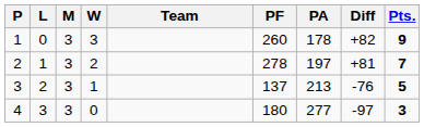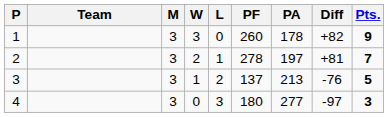 <table class=wikitable>
 <tr align=center>
 <th width=20px>P</th>
-<th width=20px>L</th>
+<th width=150px>Team</th>
 <th width=20px>M</th>
 <th width=20px>W</th>
-<th width=150px>Team</th>
+<th width=20px>L</th>
 <th width=40px>PF</th>
 <th width=40px>PA</th>
 <th width=40px>Diff</th>
 <th width=30px><a href='#'>Pts.</a></th>
 </tr>
 <tr align=center>
 <td>1</td>
-<td>0</td>
+<td align=left></td>
 <td>3</td>
 <td>3</td>
-<td align=left></td>
+<td>0</td>
 <td>260</td>
 <td>178</td>
 <td>+82</td>
 <td><strong>9</strong></td>
 </tr>
 <tr align=center>
 <td>2</td>
-<td>1</td>
+<td align=left></td>
 <td>3</td>
 <td>2</td>
-<td align=left></td>
+<td>1</td>
 <td>278</td>
 <td>197</td>
 <td>+81</td>
 <td><strong>7</strong></td>
 </tr>
 <tr align=center>
 <td>3</td>
-<td>2</td>
+<td align=left></td>
 <td>3</td>
 <td>1</td>
-<td align=left></td>
+<td>2</td>
 <td>137</td>
 <td>213</td>
 <td>-76</td>
 <td><strong>5</strong></td>
 </tr>
 <tr align=center>
 <td>4</td>
-<td>3</td>
+<td align=left></td>
 <td>3</td>
 <td>0</td>
-<td align=left></td>
+<td>3</td>
 <td>180</td>
 <td>277</td>
 <td>-97</td>
 <td><strong>3</strong></td>
 </tr>
 </table>
